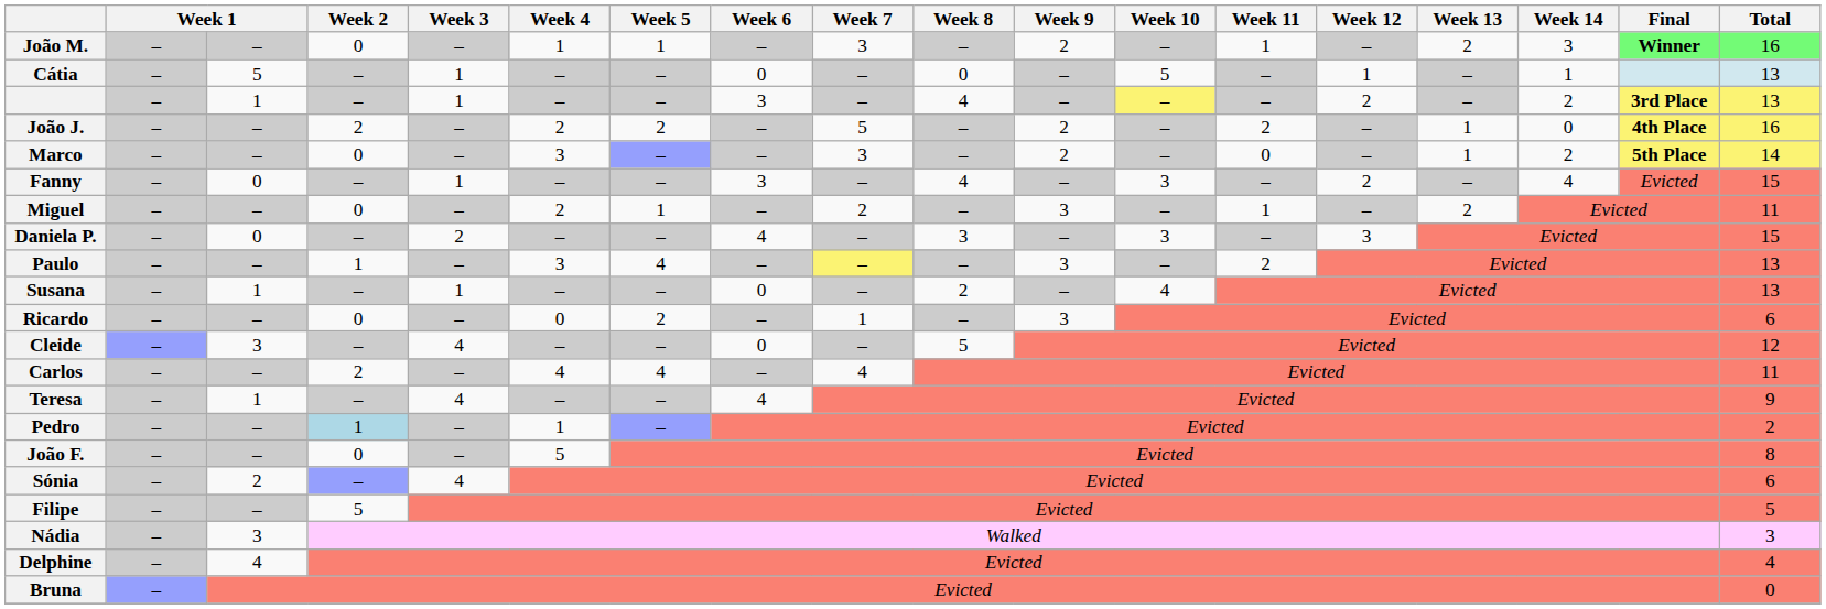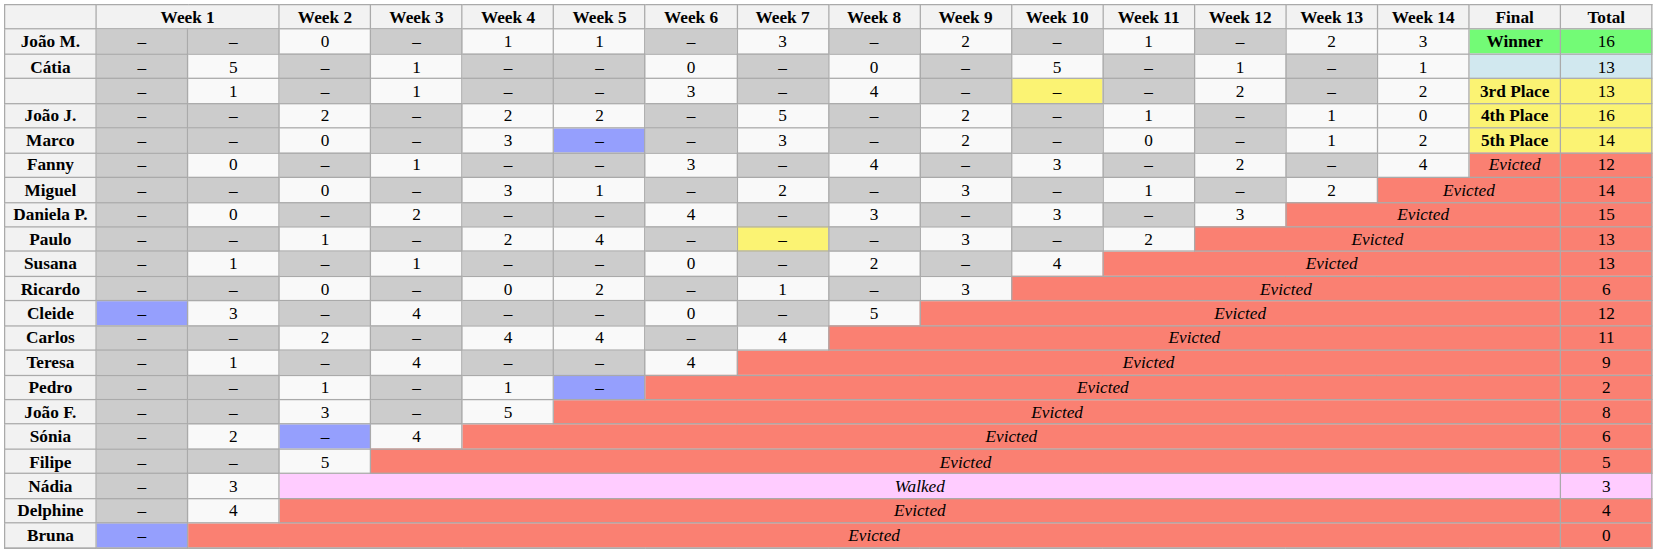 <table class="wikitable" style="text-align:center; font-size:85%; line-height:13px;">
 <tr>
 <th style="width: 5%;"></th>
 <th colspan="2" style="width: 10%;">Week 1</th>
 <th style="width: 5%;">Week 2</th>
 <th style="width: 5%;">Week 3</th>
 <th style="width: 5%;">Week 4</th>
 <th style="width: 5%;">Week 5</th>
 <th style="width: 5%;">Week 6</th>
 <th style="width: 5%;">Week 7</th>
 <th style="width: 5%;">Week 8</th>
 <th style="width: 5%;">Week 9</th>
 <th style="width: 5%;">Week 10</th>
 <th style="width: 5%;">Week 11</th>
 <th style="width: 5%;">Week 12</th>
 <th style="width: 5%;">Week 13</th>
 <th style="width: 5%;">Week 14</th>
 <th style="width: 5%;">Final</th>
 <th style="width: 5%;">Total</th>
 </tr>
 <tr>
 <th>João M.</th>
 <td bgcolor="#CCCCCC">–</td>
 <td bgcolor="#CCCCCC">–</td>
 <td>0</td>
 <td bgcolor="#CCCCCC">–</td>
 <td>1</td>
 <td>1</td>
 <td bgcolor="#CCCCCC">–</td>
 <td>3</td>
 <td bgcolor="#CCCCCC">–</td>
 <td>2</td>
 <td bgcolor="#CCCCCC">–</td>
 <td>1</td>
 <td bgcolor="#CCCCCC">–</td>
 <td>2</td>
 <td>3</td>
 <td bgcolor="73FB76"><strong>Winner</strong></td>
 <td bgcolor="73FB76">16</td>
 </tr>
 <tr>
 <th>Cátia</th>
 <td bgcolor="#CCCCCC">–</td>
 <td>5</td>
 <td bgcolor="#CCCCCC">–</td>
 <td>1</td>
 <td bgcolor="#CCCCCC">–</td>
 <td bgcolor="#CCCCCC">–</td>
 <td>0</td>
 <td bgcolor="#CCCCCC">–</td>
 <td>0</td>
 <td bgcolor="#CCCCCC">–</td>
 <td>5</td>
 <td bgcolor="#CCCCCC">–</td>
 <td>1</td>
 <td bgcolor="#CCCCCC">–</td>
 <td>1</td>
 <td bgcolor="D1E8EF"></td>
 <td bgcolor="D1E8EF">13</td>
 </tr>
 <tr>
 <th></th>
 <td bgcolor="#CCCCCC">–</td>
 <td>1</td>
 <td bgcolor="#CCCCCC">–</td>
 <td>1</td>
 <td bgcolor="#CCCCCC">–</td>
 <td bgcolor="#CCCCCC">–</td>
 <td>3</td>
 <td bgcolor="#CCCCCC">–</td>
 <td>4</td>
 <td bgcolor="#CCCCCC">–</td>
 <td bgcolor="FBF373">–</td>
 <td bgcolor="#CCCCCC">–</td>
 <td>2</td>
 <td bgcolor="#CCCCCC">–</td>
 <td>2</td>
 <td bgcolor="FBF373"><strong>3rd Place</strong></td>
 <td bgcolor="FBF373">13</td>
 </tr>
 <tr>
 <th>João J.</th>
 <td bgcolor="#CCCCCC">–</td>
 <td bgcolor="#CCCCCC">–</td>
 <td>2</td>
 <td bgcolor="#CCCCCC">–</td>
 <td>2</td>
 <td>2</td>
 <td bgcolor="#CCCCCC">–</td>
 <td>5</td>
 <td bgcolor="#CCCCCC">–</td>
 <td>2</td>
 <td bgcolor="#CCCCCC">–</td>
-<td>2</td>
+<td>1</td>
 <td bgcolor="#CCCCCC">–</td>
 <td>1</td>
 <td>0</td>
 <td bgcolor="FBF373"><strong>4th Place</strong></td>
 <td bgcolor="FBF373">16</td>
 </tr>
 <tr>
 <th>Marco</th>
 <td bgcolor="#CCCCCC">–</td>
 <td bgcolor="#CCCCCC">–</td>
 <td>0</td>
 <td bgcolor="#CCCCCC">–</td>
 <td>3</td>
 <td bgcolor="959ffd">–</td>
 <td bgcolor="#CCCCCC">–</td>
 <td>3</td>
 <td bgcolor="#CCCCCC">–</td>
 <td>2</td>
 <td bgcolor="#CCCCCC">–</td>
 <td>0</td>
 <td bgcolor="#CCCCCC">–</td>
 <td>1</td>
 <td>2</td>
 <td bgcolor="FBF373"><strong>5th Place</strong></td>
 <td bgcolor="FBF373">14</td>
 </tr>
 <tr>
 <th>Fanny</th>
 <td bgcolor="#CCCCCC">–</td>
 <td>0</td>
 <td bgcolor="#CCCCCC">–</td>
 <td>1</td>
 <td bgcolor="#CCCCCC">–</td>
 <td bgcolor="#CCCCCC">–</td>
 <td>3</td>
 <td bgcolor="#CCCCCC">–</td>
 <td>4</td>
 <td bgcolor="#CCCCCC">–</td>
 <td>3</td>
 <td bgcolor="#CCCCCC">–</td>
 <td>2</td>
 <td bgcolor="#CCCCCC">–</td>
 <td>4</td>
 <td bgcolor="salmon"><em>Evicted</em></td>
-<td bgcolor="salmon">15</td>
+<td bgcolor="salmon">12</td>
 </tr>
 <tr>
 <th>Miguel</th>
 <td bgcolor="#CCCCCC">–</td>
 <td bgcolor="#CCCCCC">–</td>
 <td>0</td>
 <td bgcolor="#CCCCCC">–</td>
-<td>2</td>
+<td>3</td>
 <td>1</td>
 <td bgcolor="#CCCCCC">–</td>
 <td>2</td>
 <td bgcolor="#CCCCCC">–</td>
 <td>3</td>
 <td bgcolor="#CCCCCC">–</td>
 <td>1</td>
 <td bgcolor="#CCCCCC">–</td>
 <td>2</td>
 <td colspan="2" bgcolor="salmon"><em>Evicted</em></td>
-<td bgcolor="salmon">11</td>
+<td bgcolor="salmon">14</td>
 </tr>
 <tr>
 <th>Daniela P.</th>
 <td bgcolor="#CCCCCC">–</td>
 <td>0</td>
 <td bgcolor="#CCCCCC">–</td>
 <td>2</td>
 <td bgcolor="#CCCCCC">–</td>
 <td bgcolor="#CCCCCC">–</td>
 <td>4</td>
 <td bgcolor="#CCCCCC">–</td>
 <td>3</td>
 <td bgcolor="#CCCCCC">–</td>
 <td>3</td>
 <td bgcolor="#CCCCCC">–</td>
 <td>3</td>
 <td colspan="3" bgcolor="salmon"><em>Evicted</em></td>
 <td bgcolor="salmon">15</td>
 </tr>
 <tr>
 <th>Paulo</th>
 <td bgcolor="#CCCCCC">–</td>
 <td bgcolor="#CCCCCC">–</td>
 <td>1</td>
 <td bgcolor="#CCCCCC">–</td>
-<td>3</td>
+<td>2</td>
 <td>4</td>
 <td bgcolor="#CCCCCC">–</td>
 <td bgcolor="FBF373">–</td>
 <td bgcolor="#CCCCCC">–</td>
 <td>3</td>
 <td bgcolor="#CCCCCC">–</td>
 <td>2</td>
 <td colspan="4" bgcolor="salmon"><em>Evicted</em></td>
 <td bgcolor="salmon">13</td>
 </tr>
 <tr>
 <th>Susana</th>
 <td bgcolor="#CCCCCC">–</td>
 <td>1</td>
 <td bgcolor="#CCCCCC">–</td>
 <td>1</td>
 <td bgcolor="#CCCCCC">–</td>
 <td bgcolor="#CCCCCC">–</td>
 <td>0</td>
 <td bgcolor="#CCCCCC">–</td>
 <td>2</td>
 <td bgcolor="#CCCCCC">–</td>
 <td>4</td>
 <td colspan="5" bgcolor="salmon"><em>Evicted</em></td>
 <td bgcolor="salmon">13</td>
 </tr>
 <tr>
 <th>Ricardo</th>
 <td bgcolor="#CCCCCC">–</td>
 <td bgcolor="#CCCCCC">–</td>
 <td>0</td>
 <td bgcolor="#CCCCCC">–</td>
 <td>0</td>
 <td>2</td>
 <td bgcolor="#CCCCCC">–</td>
 <td>1</td>
 <td bgcolor="#CCCCCC">–</td>
 <td>3</td>
 <td colspan="6" bgcolor="salmon"><em>Evicted</em></td>
 <td bgcolor="salmon">6</td>
 </tr>
 <tr>
 <th>Cleide</th>
 <td bgcolor="959ffd">–</td>
 <td>3</td>
 <td bgcolor="#CCCCCC">–</td>
 <td>4</td>
 <td bgcolor="#CCCCCC">–</td>
 <td bgcolor="#CCCCCC">–</td>
 <td>0</td>
 <td bgcolor="#CCCCCC">–</td>
 <td>5</td>
 <td colspan="7" bgcolor="salmon"><em>Evicted</em></td>
 <td bgcolor="salmon">12</td>
 </tr>
 <tr>
 <th>Carlos</th>
 <td bgcolor="#CCCCCC">–</td>
 <td bgcolor="#CCCCCC">–</td>
 <td>2</td>
 <td bgcolor="#CCCCCC">–</td>
 <td>4</td>
 <td>4</td>
 <td bgcolor="#CCCCCC">–</td>
 <td>4</td>
 <td colspan="8" bgcolor="salmon"><em>Evicted</em></td>
 <td bgcolor="salmon">11</td>
 </tr>
 <tr>
 <th>Teresa</th>
 <td bgcolor="#CCCCCC">–</td>
 <td>1</td>
 <td bgcolor="#CCCCCC">–</td>
 <td>4</td>
 <td bgcolor="#CCCCCC">–</td>
 <td bgcolor="#CCCCCC">–</td>
 <td>4</td>
 <td colspan="9" bgcolor="salmon"><em>Evicted</em></td>
 <td bgcolor="salmon">9</td>
 </tr>
 <tr>
 <th>Pedro</th>
 <td bgcolor="#CCCCCC">–</td>
 <td bgcolor="#CCCCCC">–</td>
-<td style="background: lightblue;">1</td>
+<td>1</td>
 <td bgcolor="#CCCCCC">–</td>
 <td>1</td>
 <td bgcolor="959ffd">–</td>
 <td colspan="10" bgcolor="salmon"><em>Evicted</em></td>
 <td bgcolor="salmon">2</td>
 </tr>
 <tr>
 <th>João F.</th>
 <td bgcolor="#CCCCCC">–</td>
 <td bgcolor="#CCCCCC">–</td>
-<td>0</td>
+<td>3</td>
 <td bgcolor="#CCCCCC">–</td>
 <td>5</td>
 <td colspan="11" bgcolor="salmon"><em>Evicted</em></td>
 <td bgcolor="salmon">8</td>
 </tr>
 <tr>
 <th>Sónia</th>
 <td bgcolor="#CCCCCC">–</td>
 <td>2</td>
 <td bgcolor="959ffd">–</td>
 <td>4</td>
 <td colspan="12" bgcolor="salmon"><em>Evicted</em></td>
 <td bgcolor="salmon">6</td>
 </tr>
 <tr>
 <th>Filipe</th>
 <td bgcolor="#CCCCCC">–</td>
 <td bgcolor="#CCCCCC">–</td>
 <td>5</td>
 <td colspan="13" bgcolor="salmon"><em>Evicted</em></td>
 <td bgcolor="salmon">5</td>
 </tr>
 <tr>
 <th>Nádia</th>
 <td bgcolor="#CCCCCC">–</td>
 <td>3</td>
 <td colspan="14" bgcolor="#FFCCFF"><em>Walked</em></td>
 <td bgcolor="#FFCCFF">3</td>
 </tr>
 <tr>
 <th>Delphine</th>
 <td bgcolor="#CCCCCC">–</td>
 <td>4</td>
 <td colspan="14" bgcolor="salmon"><em>Evicted</em></td>
 <td bgcolor="salmon">4</td>
 </tr>
 <tr>
 <th>Bruna</th>
 <td bgcolor="959ffd">–</td>
 <td colspan="15" bgcolor="salmon"><em>Evicted</em></td>
 <td bgcolor="salmon">0</td>
 </tr>
 <tr>
 </tr>
 </table>
